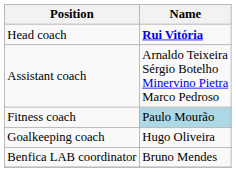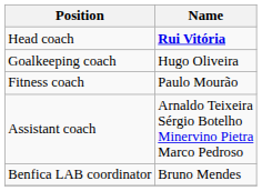 <table class="wikitable">
 <tr>
 <th>Position</th>
 <th>Name</th>
 </tr>
 <tr>
 <td>Head coach</td>
 <td><strong><a href='#'>Rui Vitória</a></strong></td>
 </tr>
 <tr>
-<td>Assistant coach</td>
-<td>Arnaldo Teixeira<br>Sérgio Botelho<br><a href='#'>Minervino Pietra</a><br>Marco Pedroso</td>
+<td>Goalkeeping coach</td>
+<td>Hugo Oliveira</td>
 </tr>
 <tr>
 <td>Fitness coach</td>
-<td style="background: lightblue;">Paulo Mourão</td>
+<td>Paulo Mourão</td>
 </tr>
 <tr>
-<td>Goalkeeping coach</td>
-<td>Hugo Oliveira</td>
+<td>Assistant coach</td>
+<td>Arnaldo Teixeira<br>Sérgio Botelho<br><a href='#'>Minervino Pietra</a><br>Marco Pedroso</td>
 </tr>
 <tr>
 <td>Benfica LAB coordinator</td>
 <td>Bruno Mendes</td>
 </tr>
 <tr>
 </tr>
 </table>
